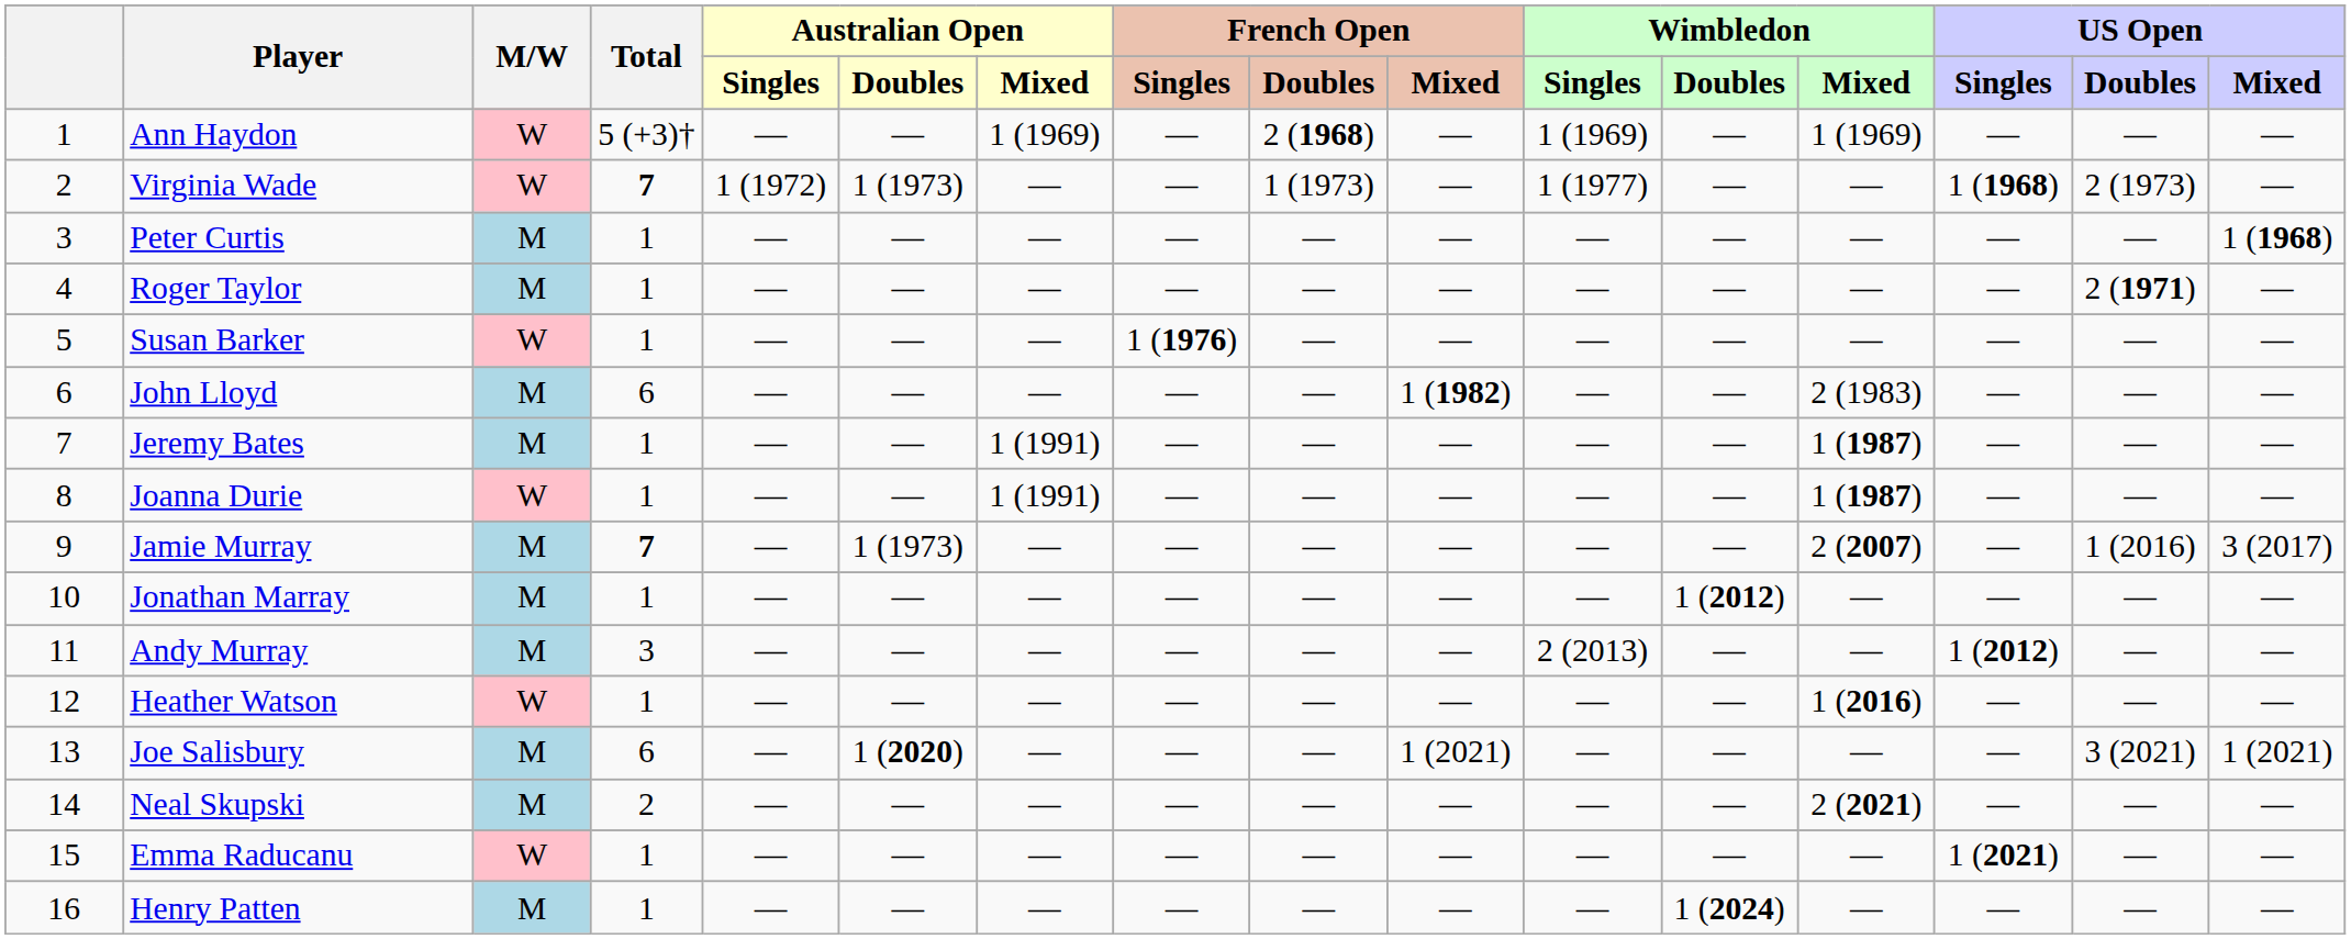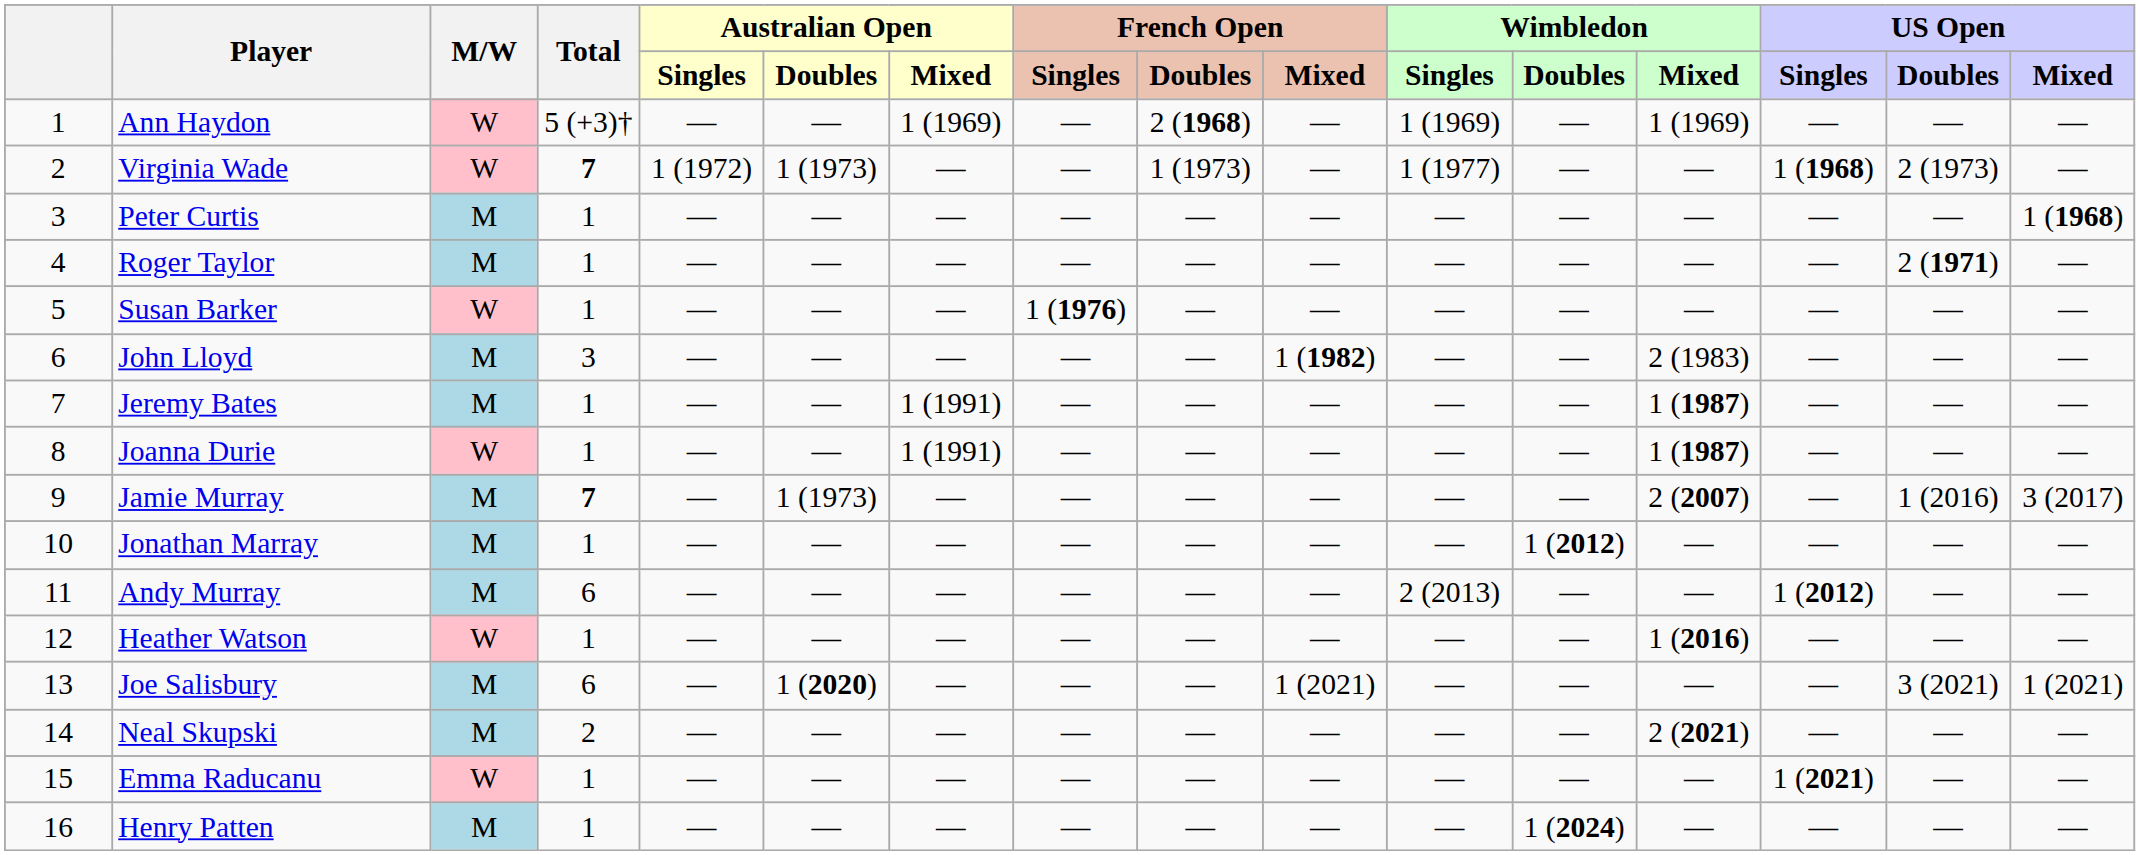 <table class="wikitable mw-datatable sortable" style="text-align:center;">
 <tr>
 <th data-sort-type="number" width="5%" rowspan="2"></th>
 <th width="15%" rowspan="2">Player</th>
 <th width="5%"  rowspan="2">M/W</th>
 <th rowspan="2">Total</th>
 <th colspan="3" style="background:#ffc;">Australian Open</th>
 <th colspan="3" style="background:#ebc2af;">French Open</th>
 <th colspan="3" style="background:#cfc;">Wimbledon</th>
 <th colspan="3" style="background:#ccf;">US Open</th>
 </tr>
 <tr>
 <th style="background:#ffc; width:60px;">Singles</th>
 <th style="background:#ffc; width:60px;">Doubles</th>
 <th style="background:#ffc; width:60px;">Mixed</th>
 <th style="background:#ebc2af; width:60px;">Singles</th>
 <th style="background:#ebc2af; width:60px;">Doubles</th>
 <th style="background:#ebc2af; width:60px;">Mixed</th>
 <th style="background:#cfc; width:60px;">Singles</th>
 <th style="background:#cfc; width:60px;">Doubles</th>
 <th style="background:#cfc; width:60px;">Mixed</th>
 <th style="background:#ccf; width:60px;">Singles</th>
 <th style="background:#ccf; width:60px;">Doubles</th>
 <th style="background:#ccf; width:60px;">Mixed</th>
 </tr>
 <tr>
 <td>1</td>
 <td style="text-align:left"><a href='#'>Ann Haydon</a></td>
 <td style="background:pink;">W</td>
 <td>5 (+3)† </td>
 <td>—</td>
 <td>—</td>
 <td>1 (1969)</td>
 <td>—</td>
 <td>2 (<strong>1968</strong>)</td>
 <td>—</td>
 <td>1 (1969)</td>
 <td>—</td>
 <td>1 (1969)</td>
 <td>—</td>
 <td>—</td>
 <td>—</td>
 </tr>
 <tr>
 <td>2</td>
 <td style="text-align:left"><a href='#'>Virginia Wade</a></td>
 <td style="background:pink;">W</td>
 <td><strong>7</strong></td>
 <td>1 (1972)</td>
 <td>1 (1973)</td>
 <td>—</td>
 <td>—</td>
 <td>1 (1973)</td>
 <td>—</td>
 <td>1 (1977)</td>
 <td>—</td>
 <td>—</td>
 <td>1 (<strong>1968</strong>)</td>
 <td>2 (1973)</td>
 <td>—</td>
 </tr>
 <tr>
 <td>3</td>
 <td style="text-align:left"><a href='#'>Peter Curtis</a></td>
 <td style="background:lightblue;">M</td>
 <td>1</td>
 <td>—</td>
 <td>—</td>
 <td>—</td>
 <td>—</td>
 <td>—</td>
 <td>—</td>
 <td>—</td>
 <td>—</td>
 <td>—</td>
 <td>—</td>
 <td>—</td>
 <td>1 (<strong>1968</strong>)</td>
 </tr>
 <tr>
 <td>4</td>
 <td style="text-align:left"><a href='#'>Roger Taylor</a></td>
 <td style="background:lightblue;">M</td>
 <td>1</td>
 <td>—</td>
 <td>—</td>
 <td>—</td>
 <td>—</td>
 <td>—</td>
 <td>—</td>
 <td>—</td>
 <td>—</td>
 <td>—</td>
 <td>—</td>
 <td>2 (<strong>1971</strong>)</td>
 <td>—</td>
 </tr>
 <tr>
 <td>5</td>
 <td style="text-align:left"><a href='#'>Susan Barker</a></td>
 <td style="background:pink;">W</td>
 <td>1</td>
 <td>—</td>
 <td>—</td>
 <td>—</td>
 <td>1 (<strong>1976</strong>)</td>
 <td>—</td>
 <td>—</td>
 <td>—</td>
 <td>—</td>
 <td>—</td>
 <td>—</td>
 <td>—</td>
 <td>—</td>
 </tr>
 <tr>
 <td>6</td>
 <td style="text-align:left"><a href='#'>John Lloyd</a></td>
 <td style="background:lightblue;">M</td>
-<td>6</td>
+<td>3</td>
 <td>—</td>
 <td>—</td>
 <td>—</td>
 <td>—</td>
 <td>—</td>
 <td>1 (<strong>1982</strong>)</td>
 <td>—</td>
 <td>—</td>
 <td>2 (1983)</td>
 <td>—</td>
 <td>—</td>
 <td>—</td>
 </tr>
 <tr>
 <td>7</td>
 <td style="text-align:left"><a href='#'>Jeremy Bates</a></td>
 <td style="background:lightblue;">M</td>
 <td>1</td>
 <td>—</td>
 <td>—</td>
 <td>1 (1991)</td>
 <td>—</td>
 <td>—</td>
 <td>—</td>
 <td>—</td>
 <td>—</td>
 <td>1 (<strong>1987</strong>)</td>
 <td>—</td>
 <td>—</td>
 <td>—</td>
 </tr>
 <tr>
 <td>8</td>
 <td style="text-align:left"><a href='#'>Joanna Durie</a></td>
 <td style="background:pink;">W</td>
 <td>1</td>
 <td>—</td>
 <td>—</td>
 <td>1 (1991)</td>
 <td>—</td>
 <td>—</td>
 <td>—</td>
 <td>—</td>
 <td>—</td>
 <td>1 (<strong>1987</strong>)</td>
 <td>—</td>
 <td>—</td>
 <td>—</td>
 </tr>
 <tr>
 <td>9</td>
 <td style="text-align:left"><a href='#'>Jamie Murray</a></td>
 <td style="background:lightblue;">M</td>
 <td><strong>7</strong></td>
 <td>—</td>
 <td>1 (1973)</td>
 <td>—</td>
 <td>—</td>
 <td>—</td>
 <td>—</td>
 <td>—</td>
 <td>—</td>
 <td>2 (<strong>2007</strong>)</td>
 <td>—</td>
 <td>1 (2016)</td>
 <td>3 (2017)</td>
 </tr>
 <tr>
 <td>10</td>
 <td style="text-align:left"><a href='#'>Jonathan Marray</a></td>
 <td style="background:lightblue;">M</td>
 <td>1</td>
 <td>—</td>
 <td>—</td>
 <td>—</td>
 <td>—</td>
 <td>—</td>
 <td>—</td>
 <td>—</td>
 <td>1 (<strong>2012</strong>)</td>
 <td>—</td>
 <td>—</td>
 <td>—</td>
 <td>—</td>
 </tr>
 <tr>
 <td>11</td>
 <td style="text-align:left"><a href='#'>Andy Murray</a></td>
 <td style="background:lightblue;">M</td>
-<td>3</td>
+<td>6</td>
 <td>—</td>
 <td>—</td>
 <td>—</td>
 <td>—</td>
 <td>—</td>
 <td>—</td>
 <td>2 (2013)</td>
 <td>—</td>
 <td>—</td>
 <td>1 (<strong>2012</strong>)</td>
 <td>—</td>
 <td>—</td>
 </tr>
 <tr>
 <td>12</td>
 <td style="text-align:left"><a href='#'>Heather Watson</a></td>
 <td style="background:pink;">W</td>
 <td>1</td>
 <td>—</td>
 <td>—</td>
 <td>—</td>
 <td>—</td>
 <td>—</td>
 <td>—</td>
 <td>—</td>
 <td>—</td>
 <td>1 (<strong>2016</strong>)</td>
 <td>—</td>
 <td>—</td>
 <td>—</td>
 </tr>
 <tr>
 <td>13</td>
 <td style="text-align:left"><a href='#'>Joe Salisbury</a></td>
 <td style="background:lightblue;">M</td>
 <td>6</td>
 <td>—</td>
 <td>1 (<strong>2020</strong>)</td>
 <td>—</td>
 <td>—</td>
 <td>—</td>
 <td>1 (2021)</td>
 <td>—</td>
 <td>—</td>
 <td>—</td>
 <td>—</td>
 <td>3 (2021)</td>
 <td>1 (2021)</td>
 </tr>
 <tr>
 <td>14</td>
 <td style="text-align:left"><a href='#'>Neal Skupski</a></td>
 <td style="background:lightblue;">M</td>
 <td>2</td>
 <td>—</td>
 <td>—</td>
 <td>—</td>
 <td>—</td>
 <td>—</td>
 <td>—</td>
 <td>—</td>
 <td>—</td>
 <td>2 (<strong>2021</strong>)</td>
 <td>—</td>
 <td>—</td>
 <td>—</td>
 </tr>
 <tr>
 <td>15</td>
 <td style="text-align:left"><a href='#'>Emma Raducanu</a></td>
 <td style="background:pink;">W</td>
 <td>1</td>
 <td>—</td>
 <td>—</td>
 <td>—</td>
 <td>—</td>
 <td>—</td>
 <td>—</td>
 <td>—</td>
 <td>—</td>
 <td>—</td>
 <td>1 (<strong>2021</strong>)</td>
 <td>—</td>
 <td>—</td>
 </tr>
 <tr>
 <td>16</td>
 <td style="text-align:left"><a href='#'>Henry Patten</a></td>
 <td style="background:lightblue;">M</td>
 <td>1</td>
 <td>—</td>
 <td>—</td>
 <td>—</td>
 <td>—</td>
 <td>—</td>
 <td>—</td>
 <td>—</td>
 <td>1 (<strong>2024</strong>)</td>
 <td>—</td>
 <td>—</td>
 <td>—</td>
 <td>—</td>
 </tr>
 </table>
